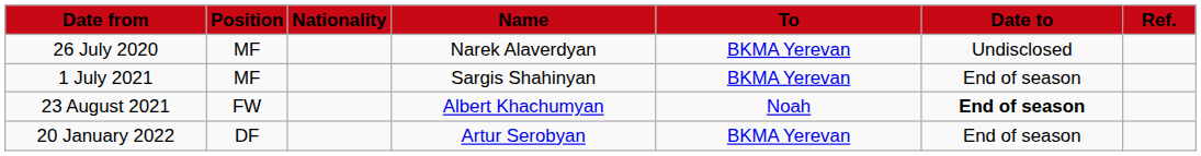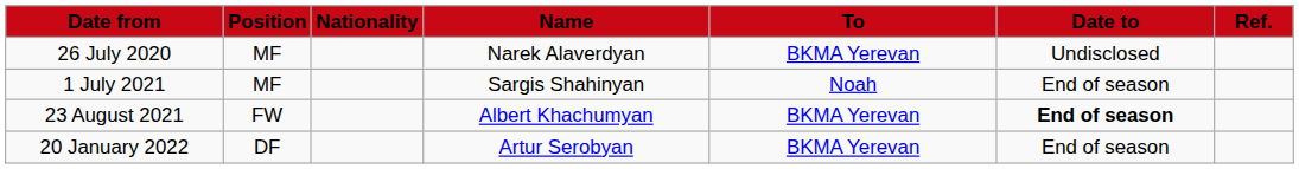 <table class="wikitable"  style="text-align:center; font-size:90%; ">
 <tr>
 <th style="background:#C80815; color:black; width:150px;">Date from</th>
 <th style="background:#C80815; color:black; width:50px;">Position</th>
 <th style="background:#C80815; color:black; width:50px;">Nationality</th>
 <th style="background:#C80815; color:black; width:200px;">Name</th>
 <th style="background:#C80815; color:black; width:200px;">To</th>
 <th style="background:#C80815; color:black; width:150px;">Date to</th>
 <th style="background:#C80815; color:black; width:50px;">Ref.</th>
 </tr>
 <tr>
 <td>26 July 2020</td>
 <td>MF</td>
 <td></td>
 <td>Narek Alaverdyan</td>
 <td><a href='#'>BKMA Yerevan</a></td>
 <td>Undisclosed</td>
 <td></td>
 </tr>
 <tr>
 <td>1 July 2021</td>
 <td>MF</td>
 <td></td>
 <td>Sargis Shahinyan</td>
-<td><a href='#'>BKMA Yerevan</a></td>
+<td><a href='#'>Noah</a></td>
 <td>End of season</td>
 <td></td>
 </tr>
 <tr>
 <td>23 August 2021</td>
 <td>FW</td>
 <td></td>
 <td><a href='#'>Albert Khachumyan</a></td>
-<td><a href='#'>Noah</a></td>
+<td><a href='#'>BKMA Yerevan</a></td>
 <td><strong>End of season</strong></td>
 <td></td>
 </tr>
 <tr>
 <td>20 January 2022</td>
 <td>DF</td>
 <td></td>
 <td><a href='#'>Artur Serobyan</a></td>
 <td><a href='#'>BKMA Yerevan</a></td>
 <td>End of season</td>
 <td></td>
 </tr>
 </table>
